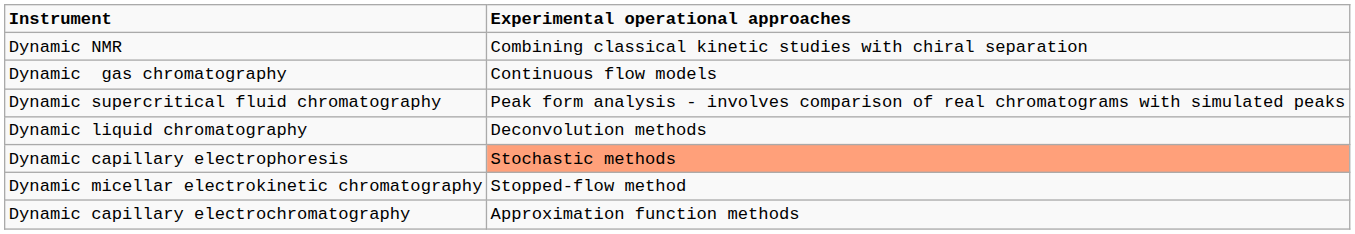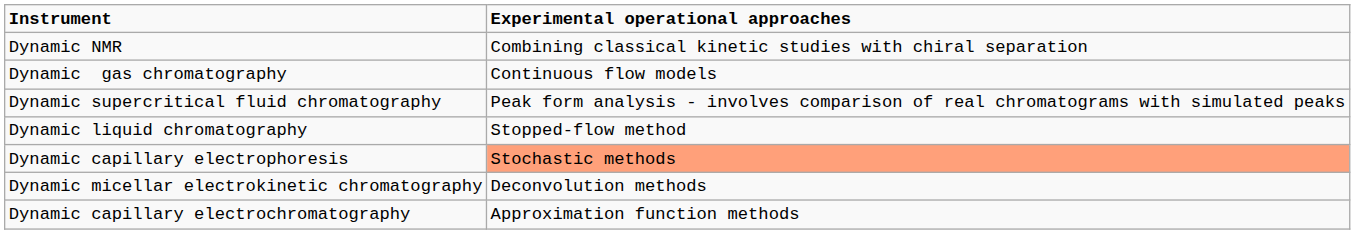 <table class="wikitable">
 <tr>
 <td><strong>Instrument</strong></td>
 <td><strong>Experimental operational approaches</strong></td>
 </tr>
 <tr>
 <td>Dynamic  NMR</td>
 <td>Combining  classical kinetic studies with chiral separation</td>
 </tr>
 <tr>
 <td>Dynamic  gas chromatography</td>
 <td>Continuous  flow models</td>
 </tr>
 <tr>
 <td>Dynamic supercritical fluid chromatography</td>
 <td>Peak  form analysis - involves comparison of real chromatograms with simulated  peaks</td>
 </tr>
 <tr>
 <td>Dynamic liquid chromatography</td>
-<td>Deconvolution  methods</td>
+<td>Stopped-flow  method</td>
 </tr>
 <tr>
 <td>Dynamic capillary electrophoresis</td>
 <td style="background: lightsalmon;">Stochastic  methods</td>
 </tr>
 <tr>
 <td>Dynamic micellar electrokinetic chromatography</td>
-<td>Stopped-flow  method</td>
+<td>Deconvolution  methods</td>
 </tr>
 <tr>
 <td>Dynamic capillary electrochromatography</td>
 <td>Approximation  function methods</td>
 </tr>
 </table>
